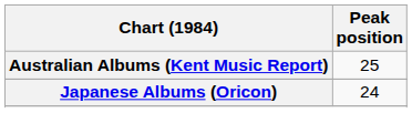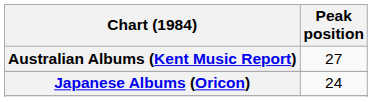 <table class="wikitable sortable plainrowheaders" style="text-align:center">
 <tr>
 <th scope="col">Chart (1984)</th>
 <th scope="col">Peak<br>position</th>
 </tr>
 <tr>
 <th scope="row">Australian Albums (<a href='#'>Kent Music Report</a>)</th>
-<td>25</td>
+<td>27</td>
 </tr>
 <tr>
 </tr>
 <tr>
 </tr>
 <tr>
 <th scope="row"><a href='#'>Japanese Albums</a> (<a href='#'>Oricon</a>)</th>
 <td>24</td>
 </tr>
 <tr>
 </tr>
 <tr>
 </tr>
 <tr>
 </tr>
 <tr>
 </tr>
 </table>
